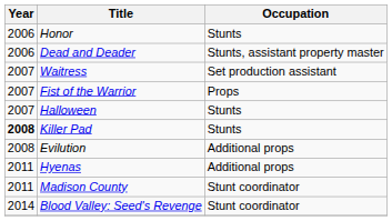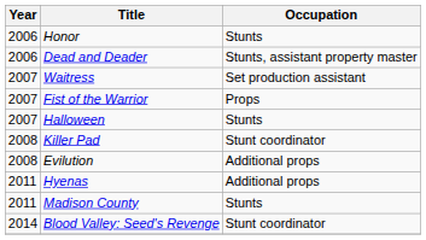 <table class="wikitable sortable">
 <tr>
 <th>Year</th>
 <th>Title</th>
 <th class="unsortable">Occupation</th>
 </tr>
 <tr>
 <td>2006</td>
 <td><em>Honor</em></td>
 <td>Stunts</td>
 </tr>
 <tr>
 <td>2006</td>
 <td><em><a href='#'>Dead and Deader</a></em></td>
 <td>Stunts, assistant property master</td>
 </tr>
 <tr>
 <td>2007</td>
 <td><em><a href='#'>Waitress</a></em></td>
 <td>Set production assistant</td>
 </tr>
 <tr>
 <td>2007</td>
 <td><em><a href='#'>Fist of the Warrior</a></em></td>
 <td>Props</td>
 </tr>
 <tr>
 <td>2007</td>
 <td><em><a href='#'>Halloween</a></em></td>
 <td>Stunts</td>
 </tr>
 <tr>
-<td><strong>2008</strong></td>
+<td>2008</td>
 <td><em><a href='#'>Killer Pad</a></em></td>
-<td>Stunts</td>
+<td>Stunt coordinator</td>
 </tr>
 <tr>
 <td>2008</td>
 <td><em>Evilution</em></td>
 <td>Additional props</td>
 </tr>
 <tr>
 <td>2011</td>
 <td><em><a href='#'>Hyenas</a></em></td>
 <td>Additional props</td>
 </tr>
 <tr>
 <td>2011</td>
 <td><em><a href='#'>Madison County</a></em></td>
-<td>Stunt coordinator</td>
+<td>Stunts</td>
 </tr>
 <tr>
 <td>2014</td>
 <td><em><a href='#'>Blood Valley: Seed's Revenge</a></em></td>
 <td>Stunt coordinator</td>
 </tr>
 <tr>
 </tr>
 </table>
